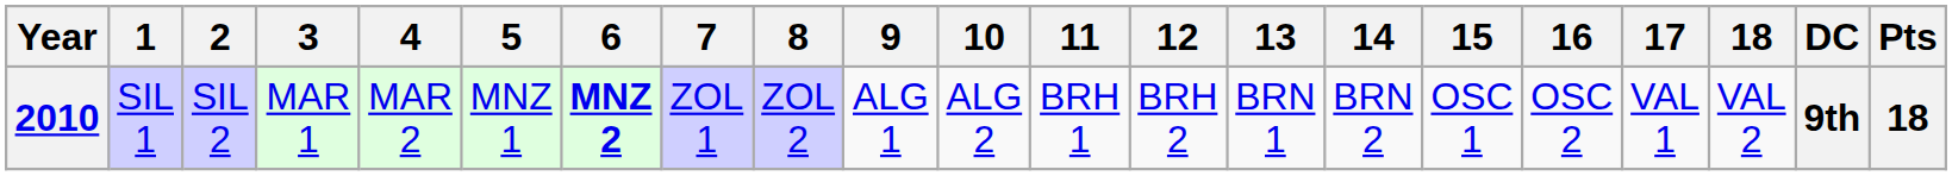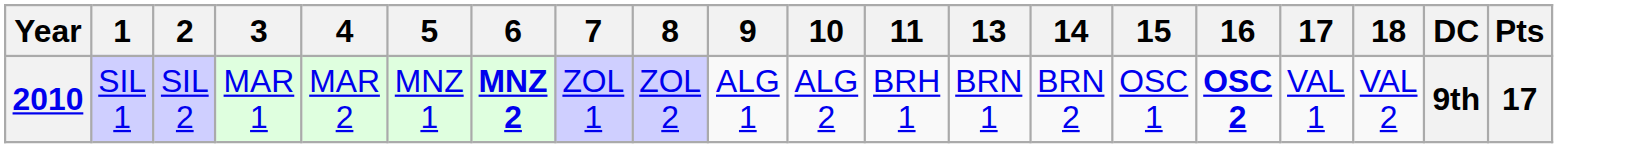 <table class="wikitable" style="text-align:center; font-size:90%">
 <tr>
 <th>Year</th>
 <th>1</th>
 <th>2</th>
 <th>3</th>
 <th>4</th>
 <th>5</th>
 <th>6</th>
 <th>7</th>
 <th>8</th>
 <th>9</th>
 <th>10</th>
 <th>11</th>
-<th>12</th>
 <th>13</th>
 <th>14</th>
 <th>15</th>
 <th>16</th>
 <th>17</th>
 <th>18</th>
 <th>DC</th>
 <th>Pts</th>
 </tr>
 <tr>
 <th><a href='#'>2010</a></th>
 <td style="background:#CFCFFF;"><a href='#'>SIL<br>1</a><br></td>
 <td style="background:#CFCFFF;"><a href='#'>SIL<br>2</a><br></td>
 <td style="background:#DFFFDF;"><a href='#'>MAR<br>1</a><br></td>
 <td style="background:#DFFFDF;"><a href='#'>MAR<br>2</a><br></td>
 <td style="background:#DFFFDF;"><a href='#'>MNZ<br>1</a><br></td>
 <td style="background:#DFFFDF;"><strong><a href='#'>MNZ<br>2</a><br></strong></td>
 <td style="background:#CFCFFF;"><a href='#'>ZOL<br>1</a><br></td>
 <td style="background:#CFCFFF;"><a href='#'>ZOL<br>2</a><br></td>
 <td><a href='#'>ALG<br>1</a></td>
 <td><a href='#'>ALG<br>2</a></td>
 <td><a href='#'>BRH<br>1</a></td>
-<td><a href='#'>BRH<br>2</a></td>
 <td><a href='#'>BRN<br>1</a></td>
 <td><a href='#'>BRN<br>2</a></td>
 <td><a href='#'>OSC<br>1</a></td>
-<td><a href='#'>OSC<br>2</a></td>
+<td><strong><a href='#'>OSC<br>2</a></strong></td>
 <td><a href='#'>VAL<br>1</a></td>
 <td><a href='#'>VAL<br>2</a></td>
 <th>9th</th>
-<th>18</th>
+<th>17</th>
 </tr>
 </table>
